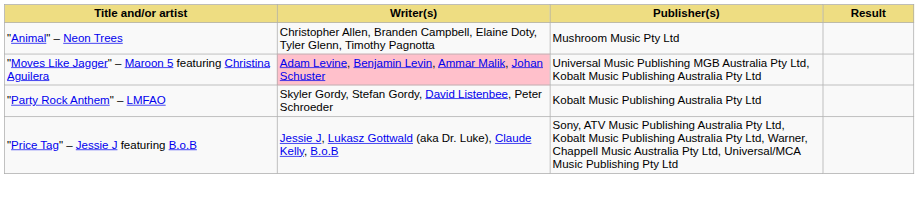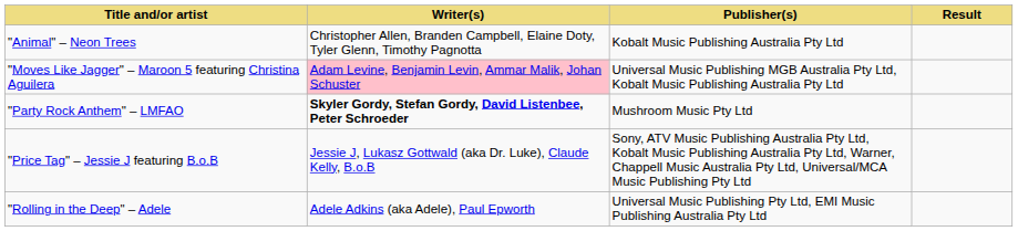 <table class="wikitable" width=100%>
 <tr>
 <th style="width:30%;background:#EEDD82;">Title and/or artist</th>
 <th style="width:30%;background:#EEDD82;">Writer(s)</th>
 <th style="width:30%;background:#EEDD82;">Publisher(s)</th>
 <th style="width:10%;background:#EEDD82;">Result</th>
 </tr>
 <tr>
 <td>"<a href='#'>Animal</a>" – <a href='#'>Neon Trees</a></td>
 <td>Christopher Allen, Branden Campbell, Elaine Doty, Tyler Glenn, Timothy Pagnotta</td>
-<td>Mushroom Music Pty Ltd</td>
+<td>Kobalt Music Publishing Australia Pty Ltd</td>
 <td></td>
 </tr>
 <tr>
 <td>"<a href='#'>Moves Like Jagger</a>" – <a href='#'>Maroon 5</a> featuring <a href='#'>Christina Aguilera</a></td>
 <td style="background: pink;"><a href='#'>Adam Levine</a>, <a href='#'>Benjamin Levin</a>, <a href='#'>Ammar Malik</a>, <a href='#'>Johan Schuster</a></td>
 <td>Universal Music Publishing MGB Australia Pty Ltd, Kobalt Music Publishing Australia Pty Ltd</td>
 <td></td>
 </tr>
 <tr>
 <td>"<a href='#'>Party Rock Anthem</a>" – <a href='#'>LMFAO</a></td>
-<td>Skyler Gordy, Stefan Gordy, <a href='#'>David Listenbee</a>, Peter Schroeder</td>
-<td>Kobalt Music Publishing Australia Pty Ltd</td>
+<td><strong>Skyler Gordy, Stefan Gordy, <a href='#'>David Listenbee</a>, Peter Schroeder</strong></td>
+<td>Mushroom Music Pty Ltd</td>
 <td></td>
 </tr>
 <tr>
 <td>"<a href='#'>Price Tag</a>" – <a href='#'>Jessie J</a> featuring <a href='#'>B.o.B</a></td>
 <td><a href='#'>Jessie J</a>, <a href='#'>Lukasz Gottwald</a> (aka Dr. Luke), <a href='#'>Claude Kelly</a>, <a href='#'>B.o.B</a></td>
 <td>Sony, ATV Music Publishing Australia Pty Ltd, Kobalt Music Publishing Australia Pty Ltd, Warner, Chappell Music Australia Pty Ltd, Universal/MCA Music Publishing Pty Ltd</td>
 <td></td>
 </tr>
+<tr>
+<td>"<a href='#'>Rolling in the Deep</a>" – <a href='#'>Adele</a></td>
+<td><a href='#'>Adele Adkins</a> (aka Adele), <a href='#'>Paul Epworth</a></td>
+<td>Universal Music Publishing Pty Ltd, EMI Music Publishing Australia Pty Ltd</td>
+<td></td>
+</tr>
 </table>
